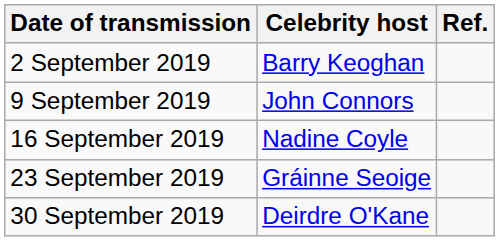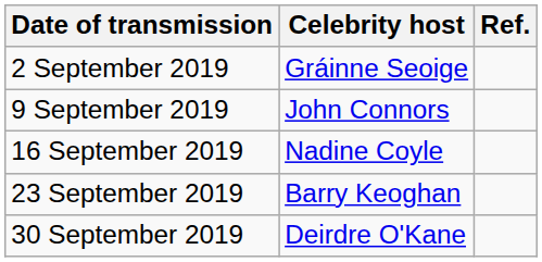 <table class="wikitable">
 <tr>
 <th>Date of transmission</th>
 <th>Celebrity host</th>
 <th>Ref.</th>
 </tr>
 <tr>
 <td>2 September 2019</td>
-<td><a href='#'>Barry Keoghan</a></td>
+<td><a href='#'>Gráinne Seoige</a></td>
 <td align="center"></td>
 </tr>
 <tr>
 <td>9 September 2019</td>
 <td><a href='#'>John Connors</a></td>
 <td align="center"></td>
 </tr>
 <tr>
 <td>16 September 2019</td>
 <td><a href='#'>Nadine Coyle</a></td>
 <td align="center"></td>
 </tr>
 <tr>
 <td>23 September 2019</td>
-<td><a href='#'>Gráinne Seoige</a></td>
+<td><a href='#'>Barry Keoghan</a></td>
 <td align="center"></td>
 </tr>
 <tr>
 <td>30 September 2019</td>
 <td><a href='#'>Deirdre O'Kane</a></td>
 <td align="center"></td>
 </tr>
 </table>
